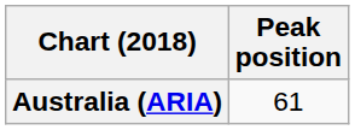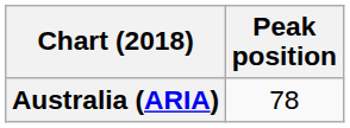 <table class="wikitable plainrowheaders" style="text-align:center;">
 <tr>
 <th scope="col">Chart (2018)</th>
 <th scope="col">Peak<br> position</th>
 </tr>
 <tr>
 <th scope="row">Australia (<a href='#'>ARIA</a>)</th>
-<td>61</td>
+<td>78</td>
 </tr>
 </table>
